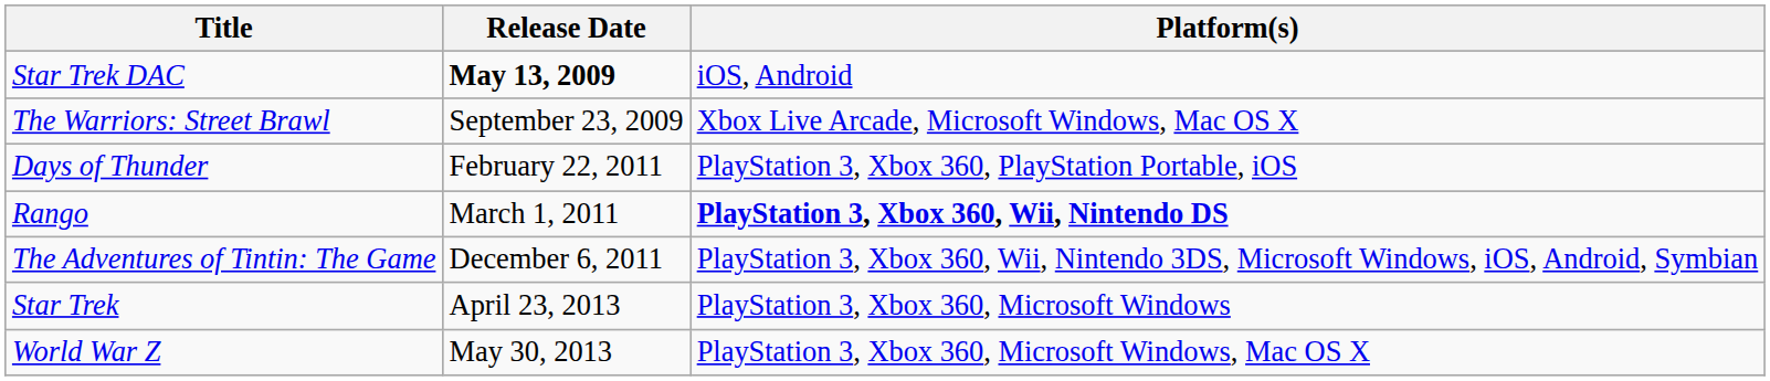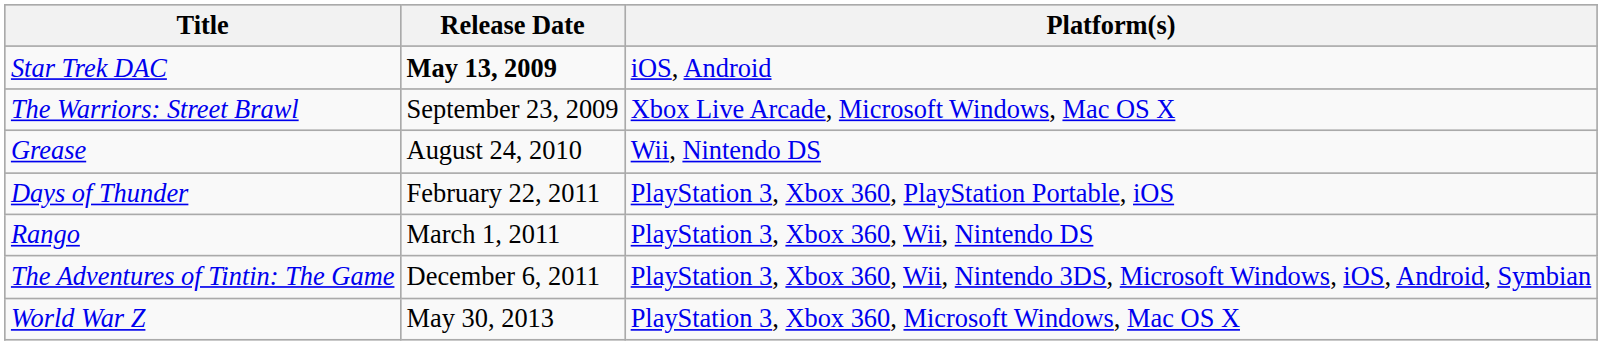 <table class="wikitable sortable">
 <tr>
 <th>Title</th>
 <th>Release Date</th>
 <th>Platform(s)</th>
 </tr>
 <tr>
 <td><em><a href='#'>Star Trek DAC</a></em></td>
 <td><strong>May 13, 2009</strong></td>
 <td><a href='#'>iOS</a>, <a href='#'>Android</a></td>
 </tr>
 <tr>
 <td><em><a href='#'>The Warriors: Street Brawl</a></em></td>
 <td>September 23, 2009</td>
 <td><a href='#'>Xbox Live Arcade</a>, <a href='#'>Microsoft Windows</a>, <a href='#'>Mac OS X</a></td>
 </tr>
 <tr>
+<td><em><a href='#'>Grease</a></em></td>
+<td>August 24, 2010</td>
+<td><a href='#'>Wii</a>, <a href='#'>Nintendo DS</a></td>
+</tr>
+<tr>
 <td><em><a href='#'>Days of Thunder</a></em></td>
 <td>February 22, 2011</td>
 <td><a href='#'>PlayStation 3</a>, <a href='#'>Xbox 360</a>, <a href='#'>PlayStation Portable</a>, <a href='#'>iOS</a></td>
 </tr>
 <tr>
 <td><em><a href='#'>Rango</a></em></td>
 <td>March 1, 2011</td>
-<td><strong><a href='#'>PlayStation 3</a>, <a href='#'>Xbox 360</a>, <a href='#'>Wii</a>, <a href='#'>Nintendo DS</a></strong></td>
+<td><a href='#'>PlayStation 3</a>, <a href='#'>Xbox 360</a>, <a href='#'>Wii</a>, <a href='#'>Nintendo DS</a></td>
 </tr>
 <tr>
 <td><em><a href='#'>The Adventures of Tintin: The Game</a></em></td>
 <td>December 6, 2011</td>
 <td><a href='#'>PlayStation 3</a>, <a href='#'>Xbox 360</a>, <a href='#'>Wii</a>, <a href='#'>Nintendo 3DS</a>, <a href='#'>Microsoft Windows</a>, <a href='#'>iOS</a>, <a href='#'>Android</a>, <a href='#'>Symbian</a></td>
 </tr>
 <tr>
-<td><em><a href='#'>Star Trek</a></em></td>
-<td>April 23, 2013</td>
-<td><a href='#'>PlayStation 3</a>, <a href='#'>Xbox 360</a>, <a href='#'>Microsoft Windows</a></td>
-</tr>
-<tr>
 <td><em><a href='#'>World War Z</a></em></td>
 <td>May 30, 2013</td>
 <td><a href='#'>PlayStation 3</a>, <a href='#'>Xbox 360</a>, <a href='#'>Microsoft Windows</a>, <a href='#'>Mac OS X</a></td>
 </tr>
 </table>
